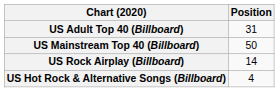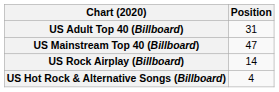 <table class="wikitable sortable plainrowheaders" style="text-align:center">
 <tr>
 <th scope="col">Chart (2020)</th>
 <th scope="col">Position</th>
 </tr>
 <tr>
 <th scope="row">US Adult Top 40 (<em>Billboard</em>)</th>
 <td>31</td>
 </tr>
 <tr>
 <th scope="row">US Mainstream Top 40 (<em>Billboard</em>)</th>
-<td>50</td>
+<td>47</td>
 </tr>
 <tr>
 <th scope="row">US Rock Airplay (<em>Billboard</em>)</th>
 <td>14</td>
 </tr>
 <tr>
 <th scope="row">US Hot Rock & Alternative Songs (<em>Billboard</em>)</th>
 <td>4</td>
 </tr>
 </table>
